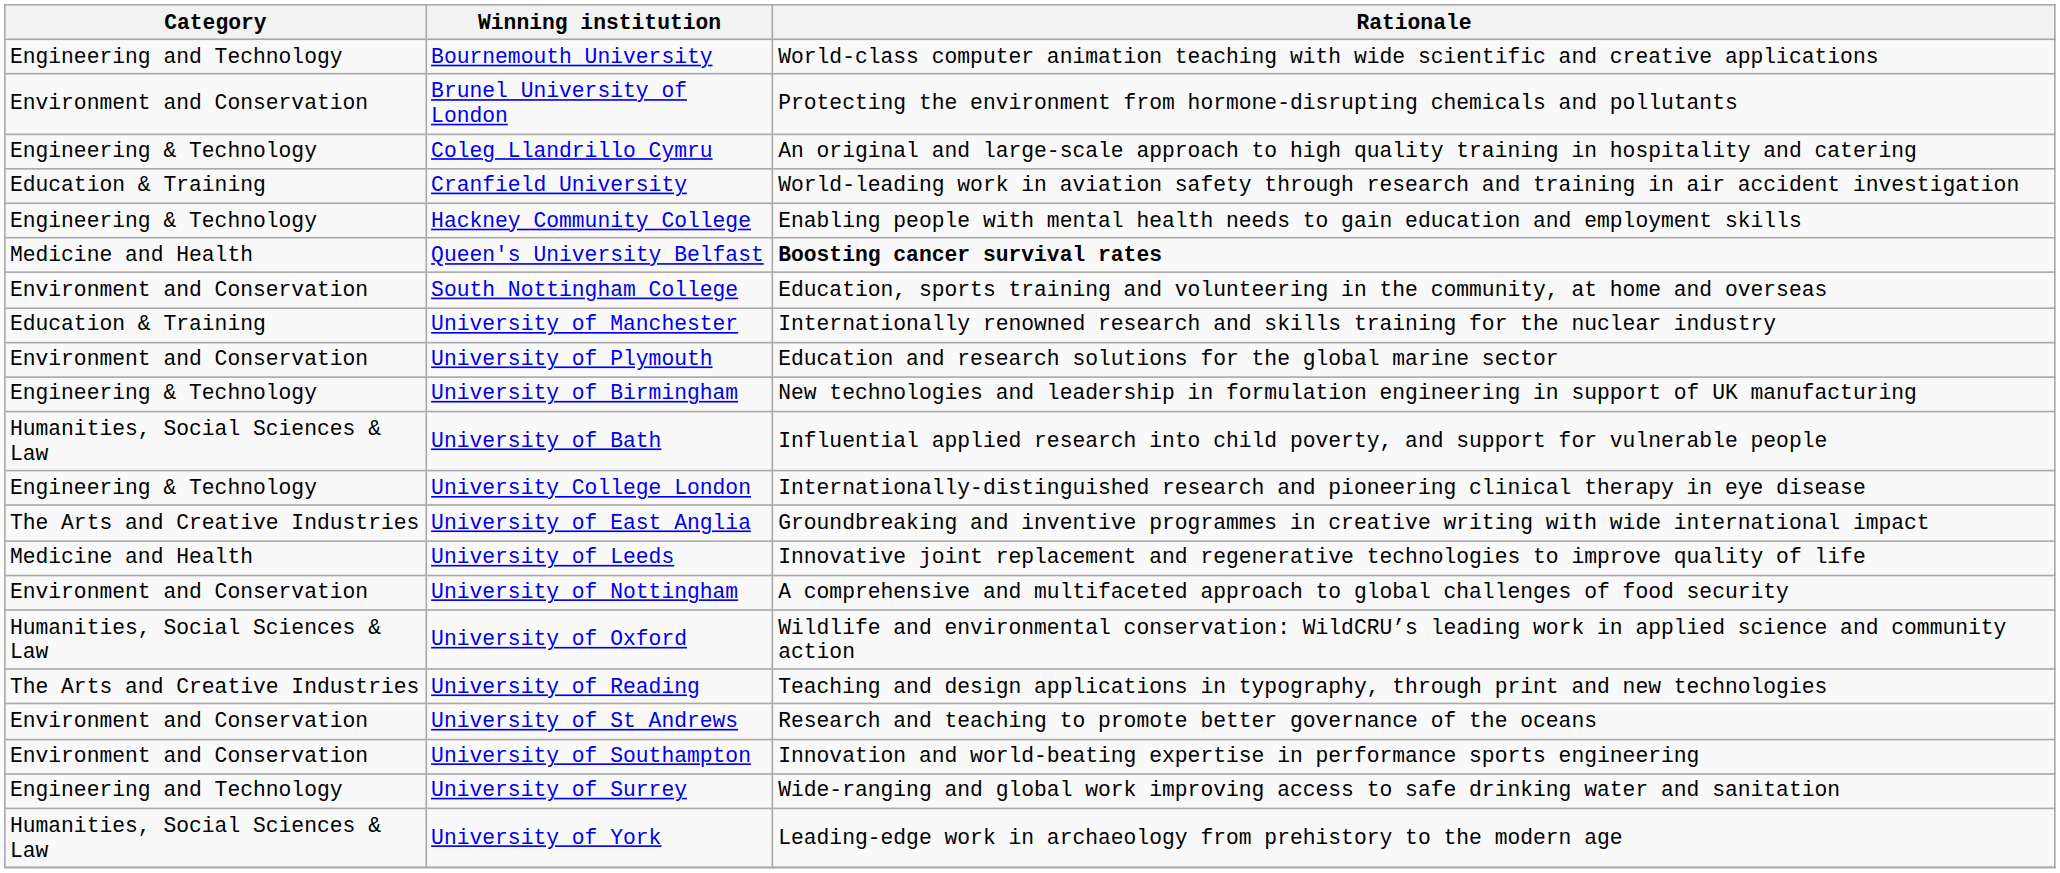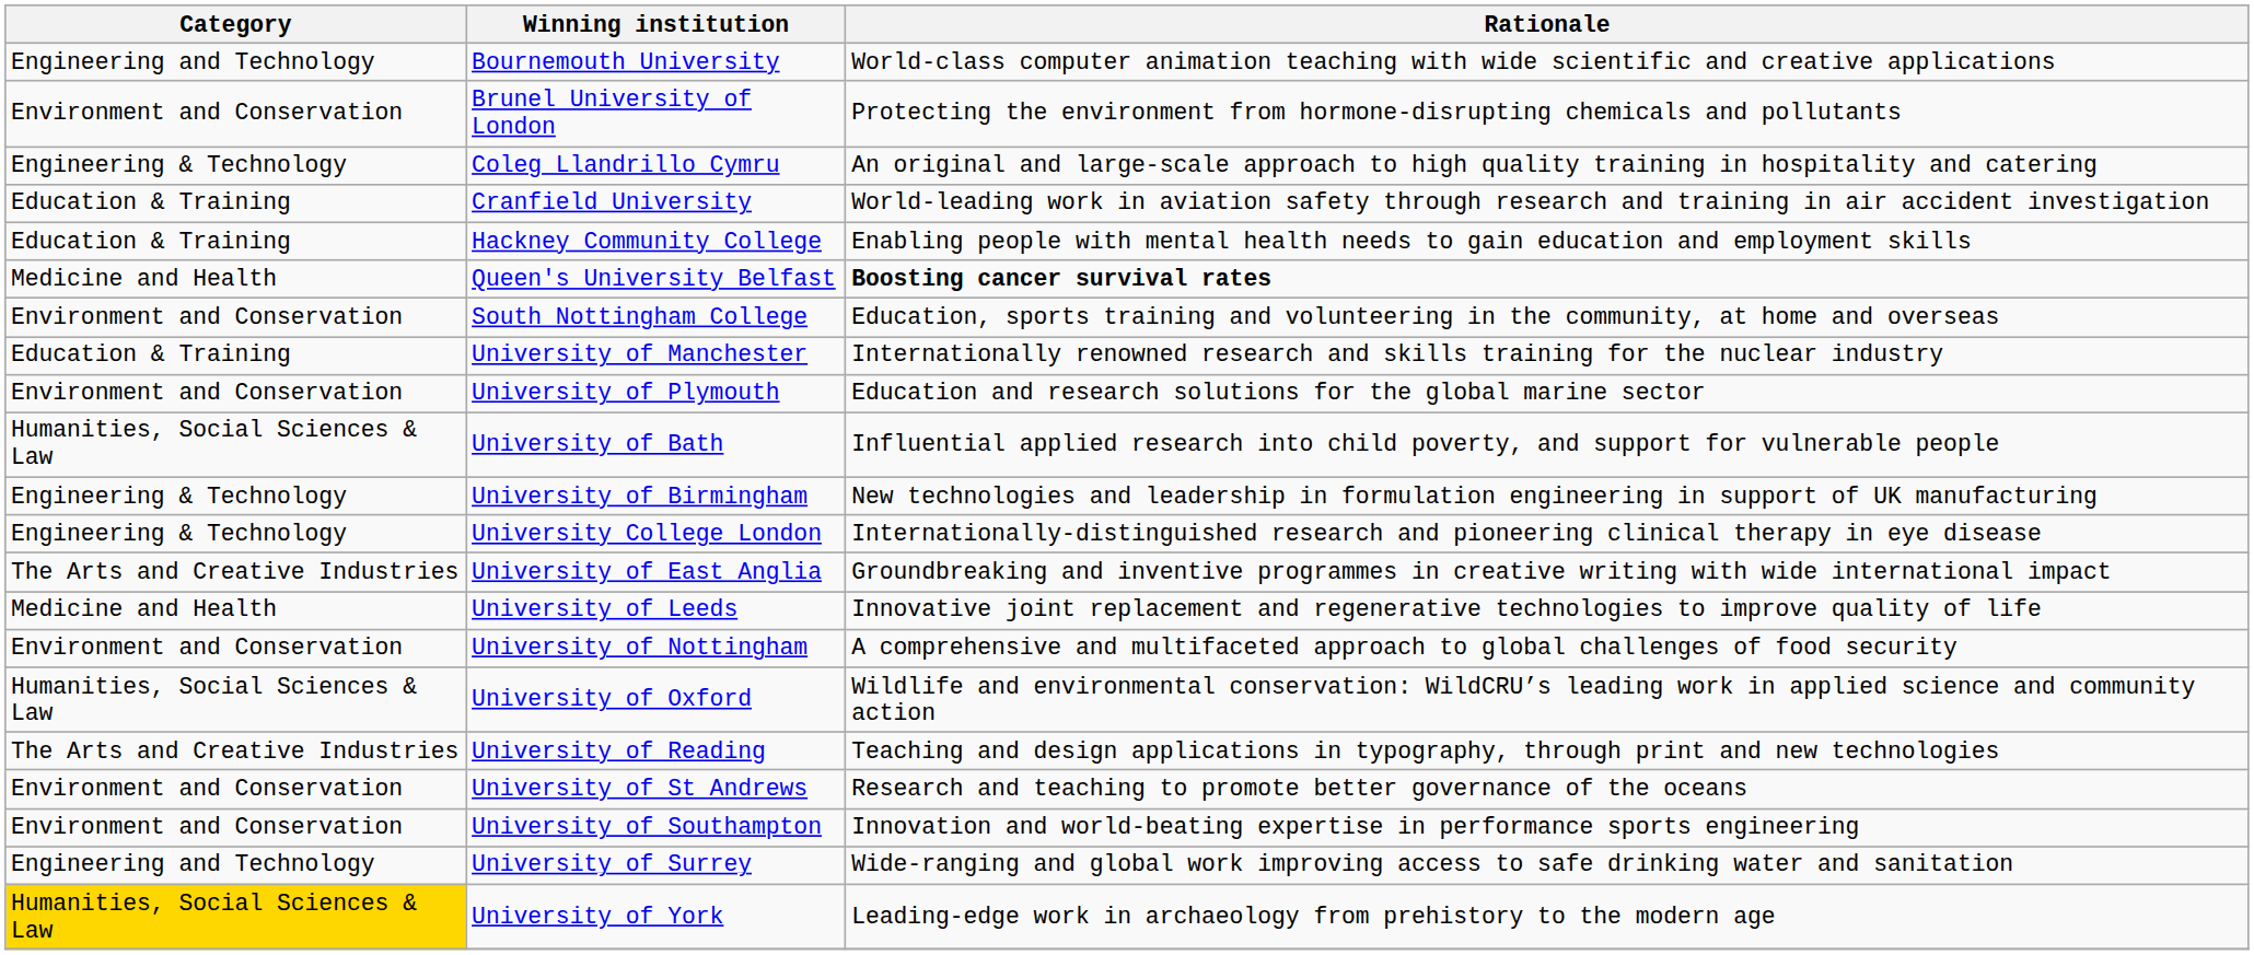 <table class="wikitable">
 <tr>
 <th>Category</th>
 <th>Winning institution</th>
 <th>Rationale</th>
 </tr>
 <tr>
 <td>Engineering and Technology</td>
 <td><a href='#'>Bournemouth University</a></td>
 <td>World-class computer animation teaching with wide scientific and creative applications</td>
 </tr>
 <tr>
 <td>Environment and Conservation</td>
 <td><a href='#'>Brunel University of London</a></td>
 <td>Protecting the environment from hormone-disrupting chemicals and pollutants</td>
 </tr>
 <tr>
 <td>Engineering & Technology</td>
 <td><a href='#'>Coleg Llandrillo Cymru</a></td>
 <td>An original and large-scale approach to high quality training in hospitality and catering</td>
 </tr>
 <tr>
 <td>Education & Training</td>
 <td><a href='#'>Cranfield University</a></td>
 <td>World-leading work in aviation safety through research and training in air accident investigation</td>
 </tr>
 <tr>
-<td>Engineering & Technology</td>
+<td>Education & Training</td>
 <td><a href='#'>Hackney Community College</a></td>
 <td>Enabling people with mental health needs to gain education and employment skills</td>
 </tr>
 <tr>
 <td>Medicine and Health</td>
 <td><a href='#'>Queen's University Belfast</a></td>
 <td><strong>Boosting cancer survival rates</strong></td>
 </tr>
 <tr>
 <td>Environment and Conservation</td>
 <td><a href='#'>South Nottingham College</a></td>
 <td>Education, sports training and volunteering in the community, at home and overseas</td>
 </tr>
 <tr>
 <td>Education & Training</td>
 <td><a href='#'>University of Manchester</a></td>
 <td>Internationally renowned research and skills training for the nuclear industry</td>
 </tr>
 <tr>
 <td>Environment and Conservation</td>
 <td><a href='#'>University of Plymouth</a></td>
 <td>Education and research solutions for the global marine sector</td>
 </tr>
 <tr>
+<td>Humanities, Social Sciences & Law</td>
+<td><a href='#'>University of Bath</a></td>
+<td>Influential applied research into child poverty, and support for vulnerable people</td>
+</tr>
+<tr>
 <td>Engineering & Technology</td>
 <td><a href='#'>University of Birmingham</a></td>
 <td>New technologies and leadership in formulation engineering in support of UK manufacturing</td>
-</tr>
-<tr>
-<td>Humanities, Social Sciences & Law</td>
-<td><a href='#'>University of Bath</a></td>
-<td>Influential applied research into child poverty, and support for vulnerable people</td>
 </tr>
 <tr>
 <td>Engineering & Technology</td>
 <td><a href='#'>University College London</a></td>
 <td>Internationally-distinguished research and pioneering clinical therapy in eye disease</td>
 </tr>
 <tr>
 <td>The Arts and Creative Industries</td>
 <td><a href='#'>University of East Anglia</a></td>
 <td>Groundbreaking and inventive programmes in creative writing with wide international impact</td>
 </tr>
 <tr>
 <td>Medicine and Health</td>
 <td><a href='#'>University of Leeds</a></td>
 <td>Innovative joint replacement and regenerative technologies to improve quality of life</td>
 </tr>
 <tr>
 <td>Environment and Conservation</td>
 <td><a href='#'>University of Nottingham</a></td>
 <td>A comprehensive and multifaceted approach to global challenges of food security</td>
 </tr>
 <tr>
 <td>Humanities, Social Sciences & Law</td>
 <td><a href='#'>University of Oxford</a></td>
 <td>Wildlife and environmental conservation: WildCRU’s leading work in applied science and community action</td>
 </tr>
 <tr>
 <td>The Arts and Creative Industries</td>
 <td><a href='#'>University of Reading</a></td>
 <td>Teaching and design applications in typography, through print and new technologies</td>
 </tr>
 <tr>
 <td>Environment and Conservation</td>
 <td><a href='#'>University of St Andrews</a></td>
 <td>Research and teaching to promote better governance of the oceans</td>
 </tr>
 <tr>
 <td>Environment and Conservation</td>
 <td><a href='#'>University of Southampton</a></td>
 <td>Innovation and world-beating expertise in performance sports engineering</td>
 </tr>
 <tr>
 <td>Engineering and Technology</td>
 <td><a href='#'>University of Surrey</a></td>
 <td>Wide-ranging and global work improving access to safe drinking water and sanitation</td>
 </tr>
 <tr>
-<td>Humanities, Social Sciences & Law</td>
+<td style="background: gold;">Humanities, Social Sciences & Law</td>
 <td><a href='#'>University of York</a></td>
 <td>Leading-edge work in archaeology from prehistory to the modern age</td>
 </tr>
 <tr>
 </tr>
 </table>
